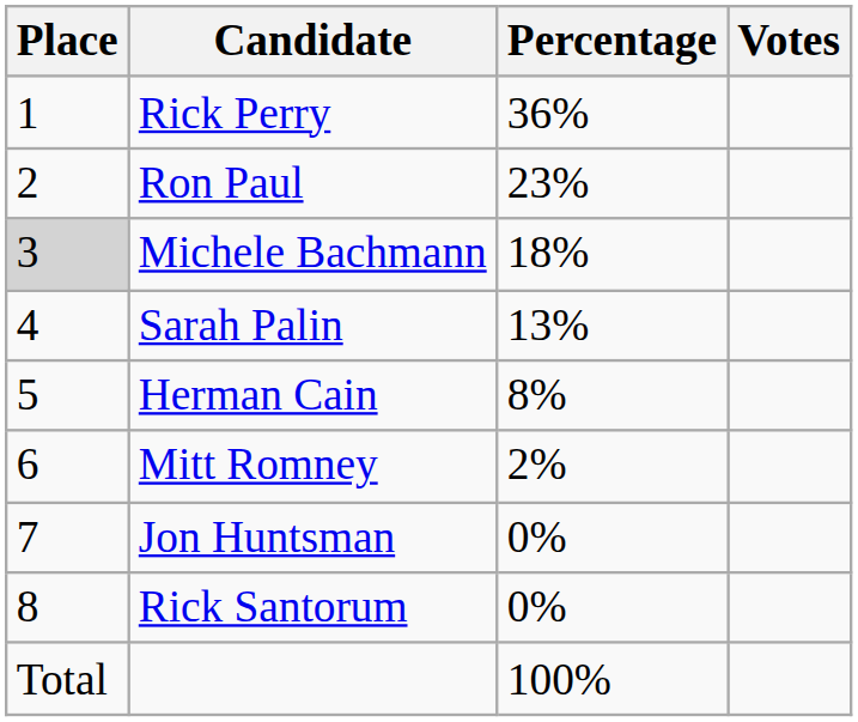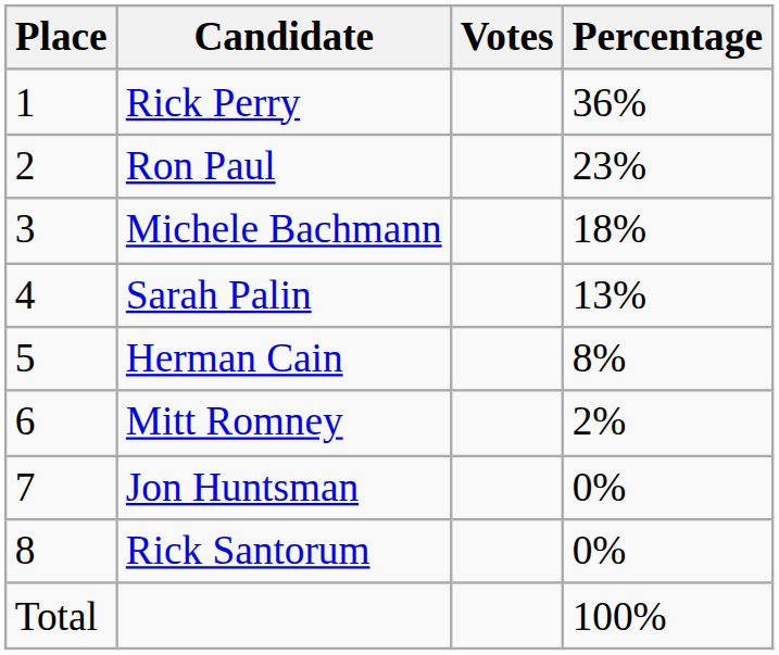 <table class="wikitable">
 <tr>
 <th>Place</th>
 <th>Candidate</th>
+<th>Votes</th>
 <th>Percentage</th>
-<th>Votes</th>
 </tr>
 <tr>
 <td>1</td>
 <td><a href='#'>Rick Perry</a></td>
+<td></td>
 <td>36%</td>
-<td></td>
 </tr>
 <tr>
 <td>2</td>
 <td><a href='#'>Ron Paul</a></td>
+<td></td>
 <td>23%</td>
-<td></td>
 </tr>
 <tr>
-<td style="background: lightgrey;">3</td>
+<td>3</td>
 <td><a href='#'>Michele Bachmann</a></td>
+<td></td>
 <td>18%</td>
-<td></td>
 </tr>
 <tr>
 <td>4</td>
 <td><a href='#'>Sarah Palin</a></td>
+<td></td>
 <td>13%</td>
-<td></td>
 </tr>
 <tr>
 <td>5</td>
 <td><a href='#'>Herman Cain</a></td>
+<td></td>
 <td>8%</td>
-<td></td>
 </tr>
 <tr>
 <td>6</td>
 <td><a href='#'>Mitt Romney</a></td>
+<td></td>
 <td>2%</td>
-<td></td>
 </tr>
 <tr>
 <td>7</td>
 <td><a href='#'>Jon Huntsman</a></td>
+<td></td>
 <td>0%</td>
-<td></td>
 </tr>
 <tr>
 <td>8</td>
 <td><a href='#'>Rick Santorum</a></td>
+<td></td>
 <td>0%</td>
-<td></td>
 </tr>
 <tr>
 <td>Total</td>
 <td></td>
+<td></td>
 <td>100%</td>
-<td></td>
 </tr>
 </table>
